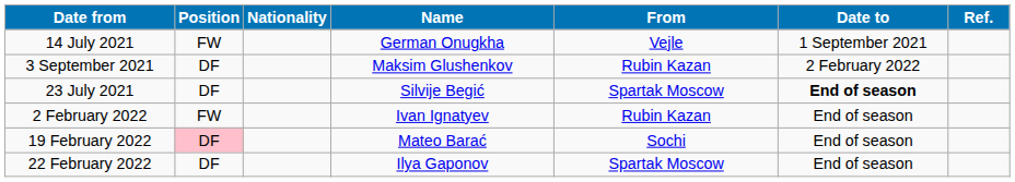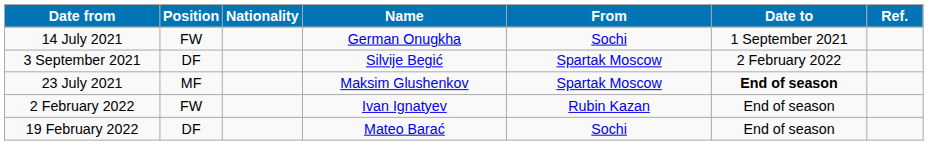 <table class="wikitable"  style="text-align:center; font-size:90%; ">
 <tr>
 <th style="background:#0174B5; color:#FFFFFF; width:150px;">Date from</th>
 <th style="background:#0174B5; color:#FFFFFF; width:50px;">Position</th>
 <th style="background:#0174B5; color:#FFFFFF; width:50px;">Nationality</th>
 <th style="background:#0174B5; color:#FFFFFF; width:200px;">Name</th>
 <th style="background:#0174B5; color:#FFFFFF; width:200px;">From</th>
 <th style="background:#0174B5; color:#FFFFFF; width:150px;">Date to</th>
 <th style="background:#0174B5; color:#FFFFFF; width:50px;">Ref.</th>
 </tr>
 <tr>
 <td>14 July 2021</td>
 <td>FW</td>
 <td></td>
 <td><a href='#'>German Onugkha</a></td>
-<td><a href='#'>Vejle</a></td>
+<td><a href='#'>Sochi</a></td>
 <td>1 September 2021</td>
 <td></td>
 </tr>
 <tr>
 <td>3 September 2021</td>
 <td>DF</td>
 <td></td>
-<td><a href='#'>Maksim Glushenkov</a></td>
-<td><a href='#'>Rubin Kazan</a></td>
+<td><a href='#'>Silvije Begić</a></td>
+<td><a href='#'>Spartak Moscow</a></td>
 <td>2 February 2022</td>
 <td></td>
 </tr>
 <tr>
 <td>23 July 2021</td>
-<td>DF</td>
+<td>MF</td>
 <td></td>
-<td><a href='#'>Silvije Begić</a></td>
+<td><a href='#'>Maksim Glushenkov</a></td>
 <td><a href='#'>Spartak Moscow</a></td>
 <td><strong>End of season</strong></td>
 <td></td>
 </tr>
 <tr>
 <td>2 February 2022</td>
 <td>FW</td>
 <td></td>
 <td><a href='#'>Ivan Ignatyev</a></td>
 <td><a href='#'>Rubin Kazan</a></td>
 <td>End of season</td>
 <td></td>
 </tr>
 <tr>
 <td>19 February 2022</td>
-<td style="background: pink;">DF</td>
+<td>DF</td>
 <td></td>
 <td><a href='#'>Mateo Barać</a></td>
 <td><a href='#'>Sochi</a></td>
 <td>End of season</td>
 <td></td>
 </tr>
-<tr>
-<td>22 February 2022</td>
-<td>DF</td>
-<td></td>
-<td><a href='#'>Ilya Gaponov</a></td>
-<td><a href='#'>Spartak Moscow</a></td>
-<td>End of season</td>
-<td></td>
-</tr>
 </table>
